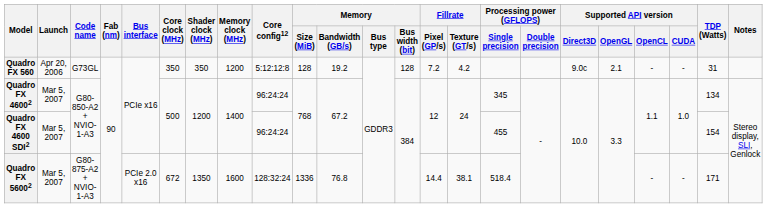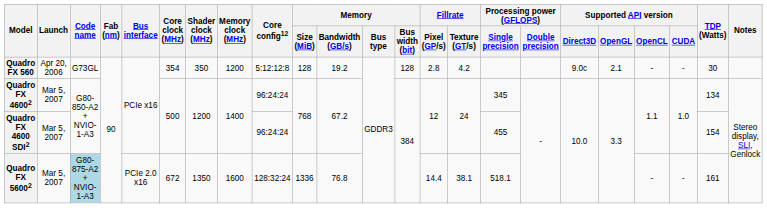 <table class="mw-datatable wikitable sortable sort-under" style="font-size:85%; text-align:center;">
 <tr>
 <th rowspan=2>Model</th>
 <th rowspan="2">Launch</th>
 <th rowspan=2><a href='#'>Code name</a></th>
 <th rowspan=2>Fab (<a href='#'>nm</a>)</th>
 <th rowspan=2><a href='#'>Bus</a> <a href='#'>interface</a></th>
 <th rowspan=2>Core clock (<a href='#'>MHz</a>)</th>
 <th rowspan=2>Shader clock (<a href='#'>MHz</a>)</th>
 <th rowspan=2>Memory clock (<a href='#'>MHz</a>)</th>
 <th rowspan="2">Core config<sup>12</sup></th>
 <th colspan=4>Memory</th>
 <th colspan="2"><a href='#'>Fillrate</a></th>
 <th colspan="2">Processing power (<a href='#'>GFLOPS</a>)</th>
 <th colspan="4">Supported <a href='#'>API</a> version</th>
 <th rowspan=2><a href='#'>TDP</a> (Watts)</th>
 <th rowspan=2>Notes</th>
 </tr>
 <tr>
 <th>Size (<a href='#'>MiB</a>)</th>
 <th>Bandwidth (<a href='#'>GB/s</a>)</th>
 <th>Bus type</th>
 <th>Bus width (<a href='#'>bit</a>)</th>
 <th>Pixel (<a href='#'>GP</a>/s)</th>
 <th>Texture (<a href='#'>GT</a>/s)</th>
 <th><a href='#'>Single precision</a></th>
 <th><a href='#'>Double precision</a></th>
 <th><a href='#'>Direct3D</a></th>
 <th><a href='#'>OpenGL</a></th>
 <th><a href='#'>OpenCL</a></th>
 <th><a href='#'>CUDA</a></th>
 </tr>
 <tr>
 <th>Quadro FX 560</th>
 <td>Apr 20, 2006</td>
 <td>G73GL</td>
 <td rowspan="4">90</td>
 <td rowspan="3">PCIe x16</td>
-<td>350</td>
+<td>354</td>
 <td>350</td>
 <td>1200</td>
 <td>5:12:12:8</td>
 <td>128</td>
 <td>19.2</td>
 <td rowspan="4">GDDR3</td>
 <td>128</td>
-<td>7.2</td>
+<td>2.8</td>
 <td>4.2</td>
 <td></td>
 <td></td>
 <td>9.0c</td>
 <td>2.1</td>
 <td>-</td>
 <td>-</td>
-<td>31</td>
+<td>30</td>
 <td></td>
 </tr>
 <tr>
 <th>Quadro FX 4600<sup>2</sup></th>
 <td>Mar 5, 2007</td>
 <td rowspan="2">G80-850-A2 + NVIO-1-A3</td>
 <td rowspan="2">500</td>
 <td rowspan="2">1200</td>
 <td rowspan="2">1400</td>
 <td>96:24:24</td>
 <td rowspan="2">768</td>
 <td rowspan="2">67.2</td>
 <td rowspan="3">384</td>
 <td rowspan="2">12</td>
 <td rowspan="2">24</td>
 <td>345</td>
 <td rowspan="3">-</td>
 <td rowspan="3">10.0</td>
 <td rowspan="3">3.3</td>
 <td rowspan="2">1.1</td>
 <td rowspan="2">1.0</td>
 <td>134</td>
 <td rowspan="3">Stereo display, <a href='#'>SLI</a>, Genlock</td>
 </tr>
 <tr>
 <th>Quadro FX 4600 SDI<sup>2</sup></th>
 <td>Mar 5, 2007</td>
 <td>96:24:24</td>
 <td>455</td>
 <td>154</td>
 </tr>
 <tr>
 <th>Quadro FX 5600<sup>2</sup></th>
 <td>Mar 5, 2007</td>
-<td>G80-875-A2 + NVIO-1-A3</td>
+<td style="background: lightblue;">G80-875-A2 + NVIO-1-A3</td>
 <td>PCIe 2.0 x16</td>
 <td>672</td>
 <td>1350</td>
 <td>1600</td>
 <td>128:32:24</td>
 <td>1336</td>
 <td>76.8</td>
 <td>14.4</td>
 <td>38.1</td>
-<td>518.4</td>
+<td>518.1</td>
 <td>-</td>
 <td>-</td>
-<td>171</td>
+<td>161</td>
 </tr>
 </table>
